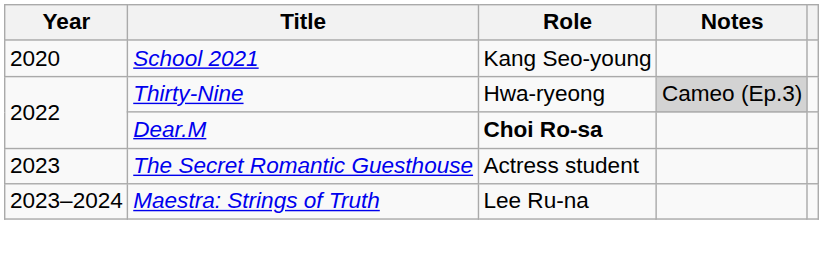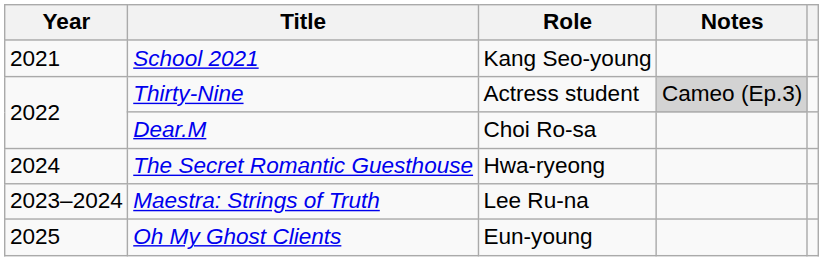 <table class="wikitable">
 <tr>
 <th>Year</th>
 <th>Title</th>
 <th>Role</th>
 <th>Notes</th>
 <th></th>
 </tr>
 <tr>
-<td>2020</td>
+<td>2021</td>
 <td><em><a href='#'>School 2021</a></em></td>
 <td>Kang Seo-young</td>
 <td></td>
 <td></td>
 </tr>
 <tr>
 <td rowspan="2">2022</td>
 <td><em><a href='#'>Thirty-Nine</a></em></td>
-<td>Hwa-ryeong</td>
+<td>Actress student</td>
 <td style="background: lightgrey;">Cameo (Ep.3)</td>
 <td></td>
 </tr>
 <tr>
 <td><em><a href='#'>Dear.M</a></em></td>
-<td><strong>Choi Ro-sa</strong></td>
+<td>Choi Ro-sa</td>
 <td></td>
 <td></td>
 </tr>
 <tr>
-<td>2023</td>
+<td>2024</td>
 <td><em><a href='#'>The Secret Romantic Guesthouse</a></em></td>
-<td>Actress student</td>
+<td>Hwa-ryeong</td>
 <td></td>
 <td></td>
 </tr>
 <tr>
 <td>2023–2024</td>
 <td><em><a href='#'>Maestra: Strings of Truth</a></em></td>
 <td>Lee Ru-na</td>
 <td></td>
 <td></td>
 </tr>
+<tr>
+<td>2025</td>
+<td><em><a href='#'>Oh My Ghost Clients</a></em></td>
+<td>Eun-young</td>
+<td></td>
+<td></td>
+</tr>
 </table>
